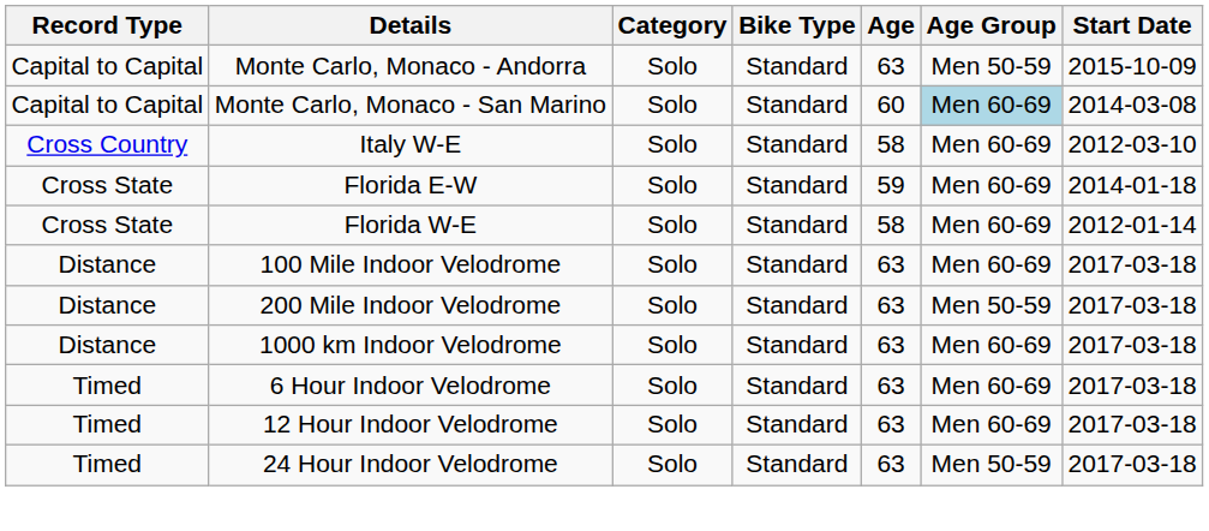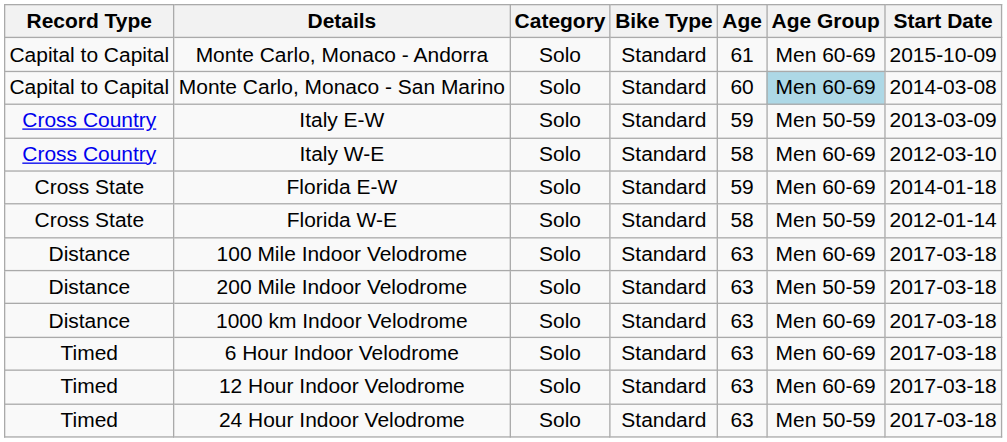 <table class="wikitable sortable" style="text-align: center;">
 <tr>
 <th>Record Type</th>
 <th>Details</th>
 <th>Category</th>
 <th>Bike Type</th>
 <th>Age</th>
 <th>Age Group</th>
 <th>Start Date</th>
 </tr>
 <tr>
 <td>Capital to Capital</td>
 <td>Monte Carlo, Monaco - Andorra</td>
 <td>Solo</td>
 <td>Standard</td>
-<td>63</td>
-<td>Men 50-59</td>
+<td>61</td>
+<td>Men 60-69</td>
 <td>2015-10-09</td>
 </tr>
 <tr>
 <td>Capital to Capital</td>
 <td>Monte Carlo, Monaco - San Marino</td>
 <td>Solo</td>
 <td>Standard</td>
 <td>60</td>
 <td style="background: lightblue;">Men 60-69</td>
 <td>2014-03-08</td>
+</tr>
+<tr>
+<td><a href='#'>Cross Country</a></td>
+<td>Italy E-W</td>
+<td>Solo</td>
+<td>Standard</td>
+<td>59</td>
+<td>Men 50-59</td>
+<td>2013-03-09</td>
 </tr>
 <tr>
 <td><a href='#'>Cross Country</a></td>
 <td>Italy W-E</td>
 <td>Solo</td>
 <td>Standard</td>
 <td>58</td>
 <td>Men 60-69</td>
 <td>2012-03-10</td>
 </tr>
 <tr>
 <td>Cross State</td>
 <td>Florida E-W</td>
 <td>Solo</td>
 <td>Standard</td>
 <td>59</td>
 <td>Men 60-69</td>
 <td>2014-01-18</td>
 </tr>
 <tr>
 <td>Cross State</td>
 <td>Florida W-E</td>
 <td>Solo</td>
 <td>Standard</td>
 <td>58</td>
-<td>Men 60-69</td>
+<td>Men 50-59</td>
 <td>2012-01-14</td>
 </tr>
 <tr>
 <td>Distance</td>
 <td>100 Mile Indoor Velodrome</td>
 <td>Solo</td>
 <td>Standard</td>
 <td>63</td>
 <td>Men 60-69</td>
 <td>2017-03-18</td>
 </tr>
 <tr>
 <td>Distance</td>
 <td>200 Mile Indoor Velodrome</td>
 <td>Solo</td>
 <td>Standard</td>
 <td>63</td>
 <td>Men 50-59</td>
 <td>2017-03-18</td>
 </tr>
 <tr>
 <td>Distance</td>
 <td>1000 km Indoor Velodrome</td>
 <td>Solo</td>
 <td>Standard</td>
 <td>63</td>
 <td>Men 60-69</td>
 <td>2017-03-18</td>
 </tr>
 <tr>
 <td>Timed</td>
 <td>6 Hour Indoor Velodrome</td>
 <td>Solo</td>
 <td>Standard</td>
 <td>63</td>
 <td>Men 60-69</td>
 <td>2017-03-18</td>
 </tr>
 <tr>
 <td>Timed</td>
 <td>12 Hour Indoor Velodrome</td>
 <td>Solo</td>
 <td>Standard</td>
 <td>63</td>
 <td>Men 60-69</td>
 <td>2017-03-18</td>
 </tr>
 <tr>
 <td>Timed</td>
 <td>24 Hour Indoor Velodrome</td>
 <td>Solo</td>
 <td>Standard</td>
 <td>63</td>
 <td>Men 50-59</td>
 <td>2017-03-18</td>
 </tr>
 </table>
